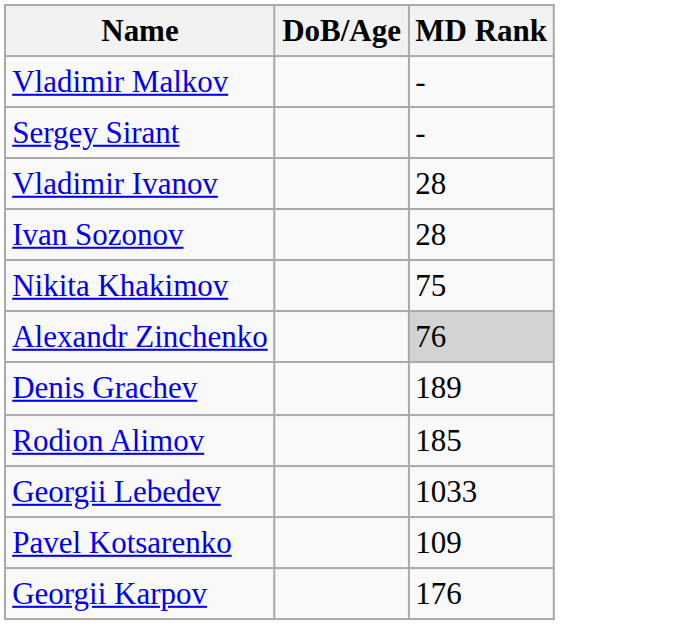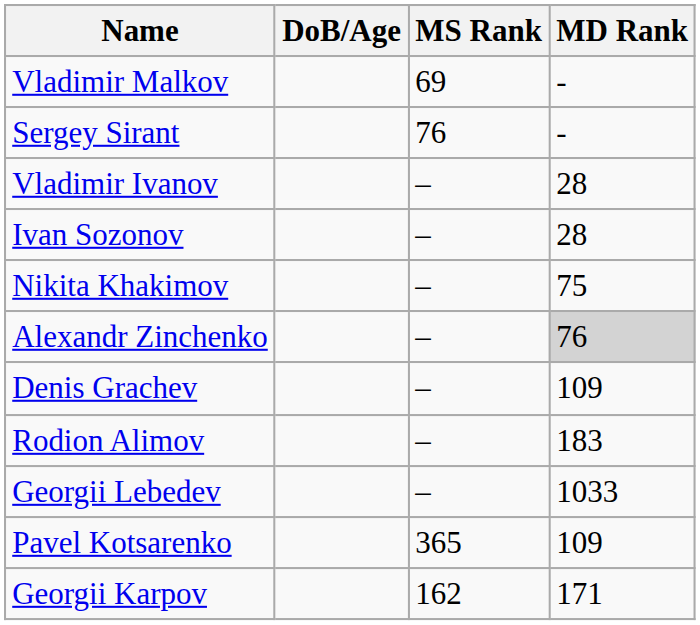 <table class="wikitable" style="text-align: left; font-size:95%;">
 <tr>
 <th>Name</th>
 <th>DoB/Age</th>
+<th>MS Rank</th>
 <th>MD Rank</th>
 </tr>
 <tr>
 <td><a href='#'>Vladimir Malkov</a></td>
 <td></td>
+<td>69</td>
 <td>-</td>
 </tr>
 <tr>
 <td><a href='#'>Sergey Sirant</a></td>
 <td></td>
+<td>76</td>
 <td>-</td>
 </tr>
 <tr>
 <td><a href='#'>Vladimir Ivanov</a></td>
 <td></td>
+<td>–</td>
 <td>28</td>
 </tr>
 <tr>
 <td><a href='#'>Ivan Sozonov</a></td>
 <td></td>
+<td>–</td>
 <td>28</td>
 </tr>
 <tr>
 <td><a href='#'>Nikita Khakimov</a></td>
 <td></td>
+<td>–</td>
 <td>75</td>
 </tr>
 <tr>
 <td><a href='#'>Alexandr Zinchenko</a></td>
 <td></td>
+<td>–</td>
 <td style="background: lightgrey;">76</td>
 </tr>
 <tr>
 <td><a href='#'>Denis Grachev</a></td>
 <td></td>
-<td>189</td>
+<td>–</td>
+<td>109</td>
 </tr>
 <tr>
 <td><a href='#'>Rodion Alimov</a></td>
 <td></td>
-<td>185</td>
+<td>–</td>
+<td>183</td>
 </tr>
 <tr>
 <td><a href='#'>Georgii Lebedev</a></td>
 <td></td>
+<td>–</td>
 <td>1033</td>
 </tr>
 <tr>
 <td><a href='#'>Pavel Kotsarenko</a></td>
 <td></td>
+<td>365</td>
 <td>109</td>
 </tr>
 <tr>
 <td><a href='#'>Georgii Karpov</a></td>
 <td></td>
-<td>176</td>
+<td>162</td>
+<td>171</td>
 </tr>
 </table>
